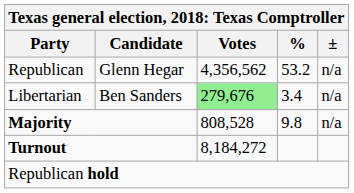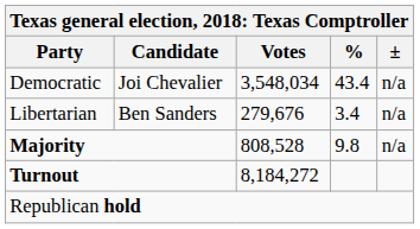 <table class="wikitable">
 <tr>
 <th colspan="5">Texas general election, 2018: Texas Comptroller</th>
 </tr>
 <tr>
 <th>Party</th>
 <th>Candidate</th>
 <th>Votes</th>
 <th>%</th>
 <th>±</th>
 </tr>
 <tr>
-<td>Republican</td>
-<td>Glenn Hegar</td>
-<td>4,356,562</td>
-<td>53.2</td>
+<td>Democratic</td>
+<td>Joi Chevalier</td>
+<td>3,548,034</td>
+<td>43.4</td>
 <td>n/a</td>
 </tr>
 <tr>
 <td>Libertarian</td>
 <td>Ben Sanders</td>
-<td style="background: lightgreen;">279,676</td>
+<td>279,676</td>
 <td>3.4</td>
 <td>n/a</td>
 </tr>
 <tr>
 <td colspan="2"><strong>Majority</strong></td>
 <td>808,528</td>
 <td>9.8</td>
 <td>n/a</td>
 </tr>
 <tr>
 <td colspan="2"><strong>Turnout</strong></td>
 <td>8,184,272</td>
 <td></td>
 <td></td>
 </tr>
 <tr>
 <td colspan="5">Republican <strong>hold</strong></td>
 </tr>
 </table>
